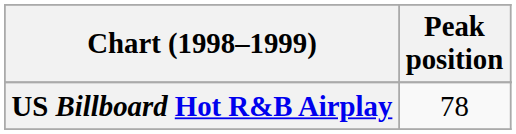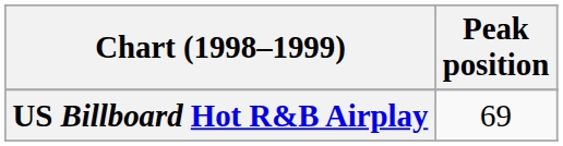 <table class="wikitable sortable plainrowheaders" style="text-align:center;">
 <tr>
 <th>Chart (1998–1999)</th>
 <th>Peak<br>position</th>
 </tr>
 <tr>
 </tr>
 <tr>
 </tr>
 <tr>
 </tr>
 <tr>
 </tr>
 <tr>
 </tr>
 <tr>
 </tr>
 <tr>
 </tr>
 <tr>
 </tr>
 <tr>
 </tr>
 <tr>
 </tr>
 <tr>
 </tr>
 <tr>
 </tr>
 <tr>
 </tr>
 <tr>
 </tr>
 <tr>
 </tr>
 <tr>
 <th scope="row">US <em>Billboard</em> <a href='#'>Hot R&B Airplay</a></th>
-<td>78</td>
+<td>69</td>
 </tr>
 </table>
